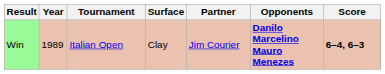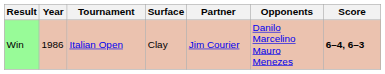 <table class="sortable wikitable">
 <tr>
 <th style="width:40px">Result</th>
 <th style="width:40px">Year</th>
 <th style="width:150px">Tournament</th>
 <th style="width:50px">Surface</th>
 <th style="width:140px">Partner</th>
 <th style="width:140px">Opponents</th>
 <th style="width:130px" class="unsortable">Score</th>
 </tr>
 <tr bgcolor=EBC2AF>
 <td style="background:#98fb98;">Win</td>
-<td>1989</td>
+<td>1986</td>
 <td><a href='#'>Italian Open</a></td>
 <td>Clay</td>
 <td> <a href='#'>Jim Courier</a></td>
-<td><strong> <a href='#'>Danilo Marcelino</a><br> <a href='#'>Mauro Menezes</a></strong></td>
+<td> <a href='#'>Danilo Marcelino</a><br> <a href='#'>Mauro Menezes</a></td>
 <td><strong>6–4, 6–3</strong></td>
 </tr>
 </table>
